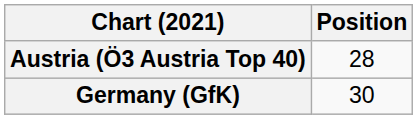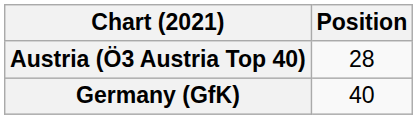 <table class="wikitable sortable plainrowheaders" style="text-align:center">
 <tr>
 <th scope="col">Chart (2021)</th>
 <th scope="col">Position</th>
 </tr>
 <tr>
 <th scope="row">Austria (Ö3 Austria Top 40)</th>
 <td>28</td>
 </tr>
 <tr>
 <th scope="row">Germany (GfK)</th>
-<td>30</td>
+<td>40</td>
 </tr>
 </table>
